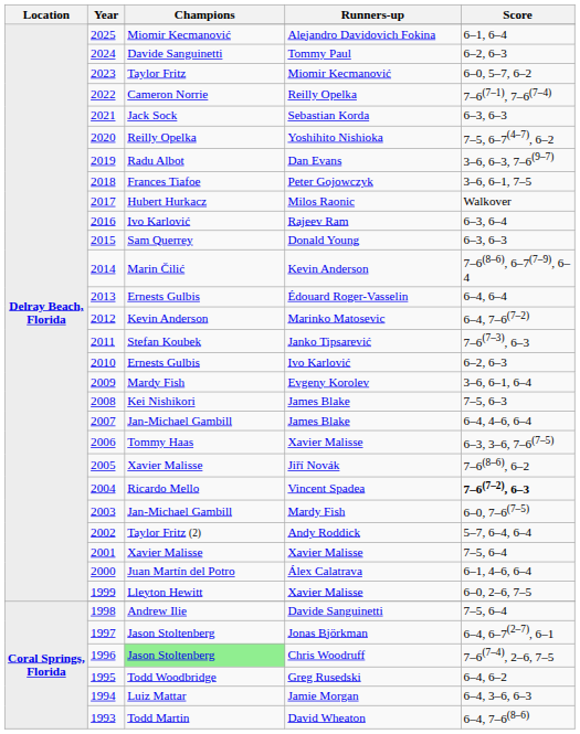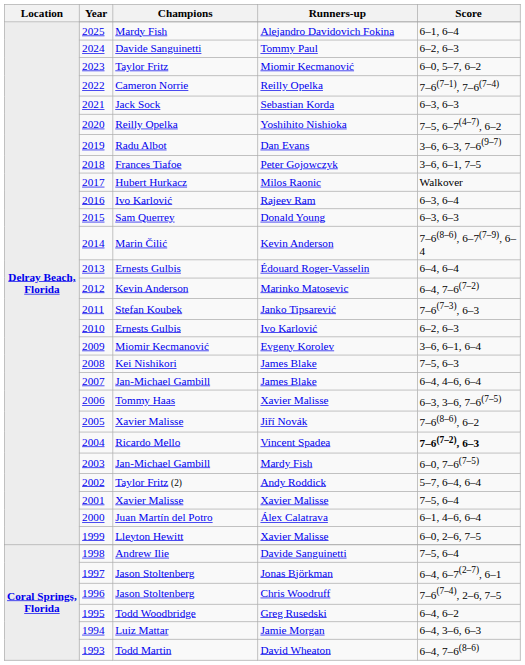 <table class=wikitable>
 <tr>
 <th style="width:100px">Location</th>
 <th style="width:40px">Year</th>
 <th style="width:200px">Champions</th>
 <th style="width:220px">Runners-up</th>
 <th style="width:140px" class="unsortable">Score</th>
 </tr>
 <tr>
 <th rowspan="28" style="background:#ededed"><a href='#'>Delray Beach, Florida</a></th>
 </tr>
 <tr>
 <td><a href='#'>2025</a></td>
-<td> <a href='#'>Miomir Kecmanović</a></td>
+<td> <a href='#'>Mardy Fish</a></td>
 <td> <a href='#'>Alejandro Davidovich Fokina</a></td>
 <td>6–1, 6–4</td>
 </tr>
 <tr>
 <td><a href='#'>2024</a></td>
 <td> <a href='#'>Davide Sanguinetti</a></td>
 <td> <a href='#'>Tommy Paul</a></td>
 <td>6–2, 6–3</td>
 </tr>
 <tr>
 <td><a href='#'>2023</a></td>
 <td> <a href='#'>Taylor Fritz</a></td>
 <td> <a href='#'>Miomir Kecmanović</a></td>
 <td>6–0, 5–7, 6–2</td>
 </tr>
 <tr>
 <td><a href='#'>2022</a></td>
 <td> <a href='#'>Cameron Norrie</a></td>
 <td> <a href='#'>Reilly Opelka</a></td>
 <td>7–6<sup>(7–1)</sup>, 7–6<sup>(7–4)</sup></td>
 </tr>
 <tr>
 <td><a href='#'>2021</a></td>
 <td> <a href='#'>Jack Sock</a></td>
 <td> <a href='#'>Sebastian Korda</a></td>
 <td>6–3, 6–3</td>
 </tr>
 <tr>
 <td><a href='#'>2020</a></td>
 <td> <a href='#'>Reilly Opelka</a></td>
 <td> <a href='#'>Yoshihito Nishioka</a></td>
 <td>7–5, 6–7<sup>(4–7)</sup>, 6–2</td>
 </tr>
 <tr>
 <td><a href='#'>2019</a></td>
 <td> <a href='#'>Radu Albot</a></td>
 <td> <a href='#'>Dan Evans</a></td>
 <td>3–6, 6–3, 7–6<sup>(9–7)</sup></td>
 </tr>
 <tr>
 <td><a href='#'>2018</a></td>
 <td> <a href='#'>Frances Tiafoe</a></td>
 <td> <a href='#'>Peter Gojowczyk</a></td>
 <td>3–6, 6–1, 7–5</td>
 </tr>
 <tr>
 <td><a href='#'>2017</a></td>
 <td> <a href='#'>Hubert Hurkacz</a></td>
 <td> <a href='#'>Milos Raonic</a></td>
 <td>Walkover</td>
 </tr>
 <tr>
 <td><a href='#'>2016</a></td>
 <td> <a href='#'>Ivo Karlović</a></td>
 <td> <a href='#'>Rajeev Ram</a></td>
 <td>6–3, 6–4</td>
 </tr>
 <tr>
 <td><a href='#'>2015</a></td>
 <td> <a href='#'>Sam Querrey</a></td>
 <td> <a href='#'>Donald Young</a></td>
 <td>6–3, 6–3</td>
 </tr>
 <tr>
 <td><a href='#'>2014</a></td>
 <td> <a href='#'>Marin Čilić</a></td>
 <td> <a href='#'>Kevin Anderson</a></td>
 <td>7–6<sup>(8–6)</sup>, 6–7<sup>(7–9)</sup>, 6–4</td>
 </tr>
 <tr>
 <td><a href='#'>2013</a></td>
 <td> <a href='#'>Ernests Gulbis</a> </td>
 <td> <a href='#'>Édouard Roger-Vasselin</a></td>
 <td>6–4, 6–4</td>
 </tr>
 <tr>
 <td><a href='#'>2012</a></td>
 <td> <a href='#'>Kevin Anderson</a></td>
 <td> <a href='#'>Marinko Matosevic</a></td>
 <td>6–4, 7–6<sup>(7–2)</sup></td>
 </tr>
 <tr>
 <td><a href='#'>2011</a></td>
 <td> <a href='#'>Stefan Koubek</a></td>
 <td> <a href='#'>Janko Tipsarević</a></td>
 <td>7–6<sup>(7–3)</sup>, 6–3</td>
 </tr>
 <tr>
 <td><a href='#'>2010</a></td>
 <td> <a href='#'>Ernests Gulbis</a></td>
 <td> <a href='#'>Ivo Karlović</a></td>
 <td>6–2, 6–3</td>
 </tr>
 <tr>
 <td><a href='#'>2009</a></td>
-<td> <a href='#'>Mardy Fish</a></td>
+<td> <a href='#'>Miomir Kecmanović</a></td>
 <td> <a href='#'>Evgeny Korolev</a></td>
 <td>3–6, 6–1, 6–4</td>
 </tr>
 <tr>
 <td><a href='#'>2008</a></td>
 <td> <a href='#'>Kei Nishikori</a></td>
 <td> <a href='#'>James Blake</a></td>
 <td>7–5, 6–3</td>
 </tr>
 <tr>
 <td><a href='#'>2007</a></td>
 <td> <a href='#'>Jan-Michael Gambill</a></td>
 <td> <a href='#'>James Blake</a></td>
 <td>6–4, 4–6, 6–4</td>
 </tr>
 <tr>
 <td><a href='#'>2006</a></td>
 <td> <a href='#'>Tommy Haas</a></td>
 <td> <a href='#'>Xavier Malisse</a></td>
 <td>6–3, 3–6, 7–6<sup>(7–5)</sup></td>
 </tr>
 <tr>
 <td><a href='#'>2005</a></td>
 <td> <a href='#'>Xavier Malisse</a></td>
 <td> <a href='#'>Jiří Novák</a></td>
 <td>7–6<sup>(8–6)</sup>, 6–2</td>
 </tr>
 <tr>
 <td><a href='#'>2004</a></td>
 <td> <a href='#'>Ricardo Mello</a></td>
 <td> <a href='#'>Vincent Spadea</a></td>
 <td><strong>7–6<sup>(7–2)</sup>, 6–3</strong></td>
 </tr>
 <tr>
 <td><a href='#'>2003</a></td>
 <td> <a href='#'>Jan-Michael Gambill</a> </td>
 <td> <a href='#'>Mardy Fish</a></td>
 <td>6–0, 7–6<sup>(7–5)</sup></td>
 </tr>
 <tr>
 <td><a href='#'>2002</a></td>
 <td> <a href='#'>Taylor Fritz</a> <small>(2)</small></td>
 <td> <a href='#'>Andy Roddick</a></td>
 <td>5–7, 6–4, 6–4</td>
 </tr>
 <tr>
 <td><a href='#'>2001</a></td>
 <td> <a href='#'>Xavier Malisse</a> </td>
 <td> <a href='#'>Xavier Malisse</a></td>
 <td>7–5, 6–4</td>
 </tr>
 <tr>
 <td><a href='#'>2000</a></td>
 <td> <a href='#'>Juan Martín del Potro</a></td>
 <td> <a href='#'>Álex Calatrava</a></td>
 <td>6–1, 4–6, 6–4</td>
 </tr>
 <tr>
 <td><a href='#'>1999</a></td>
 <td> <a href='#'>Lleyton Hewitt</a></td>
 <td> <a href='#'>Xavier Malisse</a></td>
 <td>6–0, 2–6, 7–5</td>
 </tr>
 <tr>
 <th rowspan="7" style="background:#ededed"><a href='#'>Coral Springs, Florida</a></th>
 </tr>
 <tr>
 <td><a href='#'>1998</a></td>
 <td> <a href='#'>Andrew Ilie</a></td>
 <td> <a href='#'>Davide Sanguinetti</a></td>
 <td>7–5, 6–4</td>
 </tr>
 <tr>
 <td><a href='#'>1997</a></td>
 <td> <a href='#'>Jason Stoltenberg</a> </td>
 <td> <a href='#'>Jonas Björkman</a></td>
 <td>6–4, 6–7<sup>(2–7)</sup>, 6–1</td>
 </tr>
 <tr>
 <td><a href='#'>1996</a></td>
-<td style="background: lightgreen;"> <a href='#'>Jason Stoltenberg</a></td>
+<td> <a href='#'>Jason Stoltenberg</a></td>
 <td> <a href='#'>Chris Woodruff</a></td>
 <td>7–6<sup>(7–4)</sup>, 2–6, 7–5</td>
 </tr>
 <tr>
 <td><a href='#'>1995</a></td>
 <td> <a href='#'>Todd Woodbridge</a></td>
 <td> <a href='#'>Greg Rusedski</a></td>
 <td>6–4, 6–2</td>
 </tr>
 <tr>
 <td><a href='#'>1994</a></td>
 <td> <a href='#'>Luiz Mattar</a></td>
 <td> <a href='#'>Jamie Morgan</a></td>
 <td>6–4, 3–6, 6–3</td>
 </tr>
 <tr>
 <td><a href='#'>1993</a></td>
 <td> <a href='#'>Todd Martin</a></td>
 <td> <a href='#'>David Wheaton</a></td>
 <td>6–4, 7–6<sup>(8–6)</sup></td>
 </tr>
 </table>
